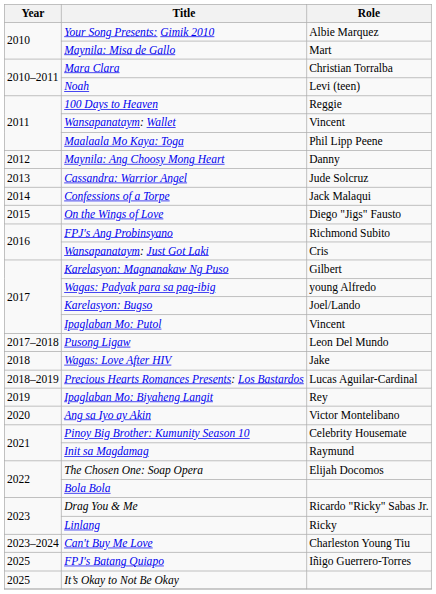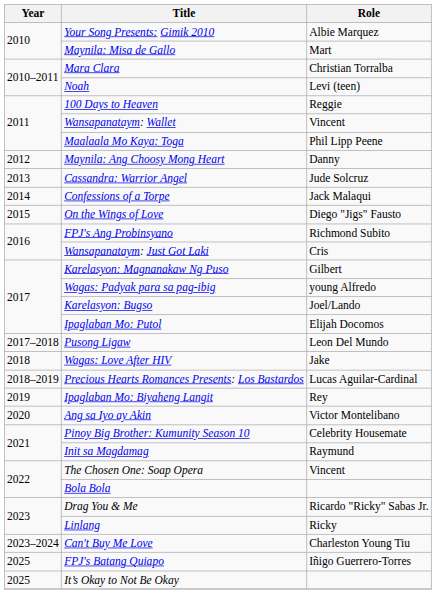 <table class="wikitable sortable">
 <tr>
 <th>Year</th>
 <th>Title</th>
 <th>Role</th>
 </tr>
 <tr>
 <td rowspan="2">2010</td>
 <td><em><a href='#'>Your Song Presents:</a> <a href='#'>Gimik 2010</a></em></td>
 <td>Albie Marquez</td>
 </tr>
 <tr>
 <td><em><a href='#'>Maynila: Misa de Gallo</a></em></td>
 <td>Mart</td>
 </tr>
 <tr>
 <td rowspan="2">2010–2011</td>
 <td><em><a href='#'>Mara Clara</a></em></td>
 <td>Christian Torralba</td>
 </tr>
 <tr>
 <td><em><a href='#'>Noah</a></em></td>
 <td>Levi (teen)</td>
 </tr>
 <tr>
 <td rowspan="3">2011</td>
 <td><em><a href='#'>100 Days to Heaven</a></em></td>
 <td>Reggie</td>
 </tr>
 <tr>
 <td><em><a href='#'>Wansapanataym</a>: <a href='#'>Wallet</a></em></td>
 <td>Vincent</td>
 </tr>
 <tr>
 <td><em><a href='#'>Maalaala Mo Kaya: Toga</a></em></td>
 <td>Phil Lipp Peene</td>
 </tr>
 <tr>
 <td>2012</td>
 <td><em><a href='#'>Maynila: Ang Choosy Mong Heart</a></em></td>
 <td>Danny</td>
 </tr>
 <tr>
 <td>2013</td>
 <td><em><a href='#'>Cassandra: Warrior Angel</a></em></td>
 <td>Jude Solcruz</td>
 </tr>
 <tr>
 <td>2014</td>
 <td><em><a href='#'>Confessions of a Torpe</a></em></td>
 <td>Jack Malaqui</td>
 </tr>
 <tr>
 <td>2015</td>
 <td><em><a href='#'>On the Wings of Love</a></em></td>
 <td>Diego "Jigs" Fausto</td>
 </tr>
 <tr>
 <td rowspan="2">2016</td>
 <td><em><a href='#'>FPJ's Ang Probinsyano</a></em></td>
 <td>Richmond Subito</td>
 </tr>
 <tr>
 <td><em><a href='#'>Wansapanataym</a>: <a href='#'>Just Got Laki</a></em></td>
 <td>Cris</td>
 </tr>
 <tr>
 <td rowspan="4">2017</td>
 <td><em><a href='#'>Karelasyon: Magnanakaw Ng Puso</a></em></td>
 <td>Gilbert</td>
 </tr>
 <tr>
 <td><em><a href='#'>Wagas: Padyak para sa pag-ibig</a></em></td>
 <td>young Alfredo</td>
 </tr>
 <tr>
 <td><em><a href='#'>Karelasyon: Bugso</a></em></td>
 <td>Joel/Lando</td>
 </tr>
 <tr>
 <td><em><a href='#'>Ipaglaban Mo: Putol</a></em></td>
-<td>Vincent</td>
+<td>Elijah Docomos</td>
 </tr>
 <tr>
 <td>2017–2018</td>
 <td><em><a href='#'>Pusong Ligaw</a></em></td>
 <td>Leon Del Mundo</td>
 </tr>
 <tr>
 <td>2018</td>
 <td><em><a href='#'>Wagas: Love After HIV</a></em></td>
 <td>Jake</td>
 </tr>
 <tr>
 <td>2018–2019</td>
 <td><em><a href='#'>Precious Hearts Romances Presents</a>: <a href='#'>Los Bastardos</a></em></td>
 <td>Lucas Aguilar-Cardinal</td>
 </tr>
 <tr>
 <td>2019</td>
 <td><em><a href='#'>Ipaglaban Mo: Biyaheng Langit</a></em></td>
 <td>Rey</td>
 </tr>
 <tr>
 <td>2020</td>
 <td><em><a href='#'>Ang sa Iyo ay Akin</a></em></td>
 <td>Victor Montelibano</td>
 </tr>
 <tr>
 <td rowspan="2">2021</td>
 <td><em><a href='#'>Pinoy Big Brother: Kumunity Season 10</a></em></td>
 <td>Celebrity Housemate</td>
 </tr>
 <tr>
 <td><em><a href='#'>Init sa Magdamag</a></em></td>
 <td>Raymund</td>
 </tr>
 <tr>
 <td rowspan="2">2022</td>
 <td><em>The Chosen One: Soap Opera</em></td>
-<td>Elijah Docomos</td>
+<td>Vincent</td>
 </tr>
 <tr>
 <td><em><a href='#'>Bola Bola</a></em></td>
 <td></td>
 </tr>
 <tr>
 <td rowspan="2">2023</td>
 <td><em>Drag You & Me</em></td>
 <td>Ricardo "Ricky" Sabas Jr.</td>
 </tr>
 <tr>
 <td><em><a href='#'>Linlang</a></em></td>
 <td>Ricky</td>
 </tr>
 <tr>
 <td>2023–2024</td>
 <td><em><a href='#'>Can't Buy Me Love</a></em></td>
 <td>Charleston Young Tiu</td>
 </tr>
 <tr>
 <td>2025</td>
 <td><em><a href='#'>FPJ's Batang Quiapo</a></em></td>
 <td>Iñigo Guerrero-Torres</td>
 </tr>
 <tr>
 <td>2025</td>
 <td><em>It’s Okay to Not Be Okay</em></td>
 <td></td>
 </tr>
 <tr>
 </tr>
 </table>
